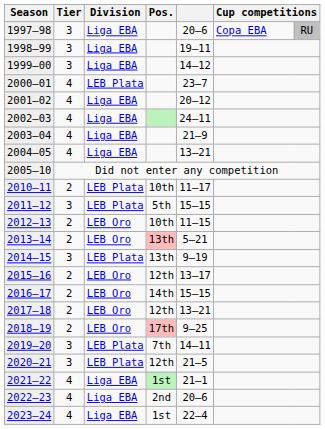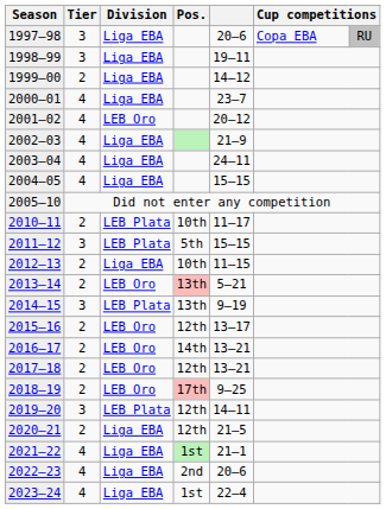 <table class="wikitable" style="font-size:85%; text-align:center">
 <tr>
 <th>Season</th>
 <th>Tier</th>
 <th>Division</th>
 <th>Pos.</th>
 <th></th>
 <th colspan=2>Cup competitions</th>
 </tr>
 <tr>
 <td bgcolor=#efefef>1997–98</td>
 <td>3</td>
 <td align=left><a href='#'>Liga EBA</a></td>
 <td></td>
 <td>20–6</td>
 <td align=left><a href='#'>Copa EBA</a></td>
 <td bgcolor=silver>RU</td>
 </tr>
 <tr>
 <td bgcolor=#efefef>1998–99</td>
 <td>3</td>
 <td align=left><a href='#'>Liga EBA</a></td>
 <td></td>
 <td>19–11</td>
 <td colspan=2></td>
 </tr>
 <tr>
 <td bgcolor=#efefef>1999–00</td>
-<td>3</td>
+<td>2</td>
 <td align=left><a href='#'>Liga EBA</a></td>
 <td></td>
 <td>14–12</td>
 <td colspan=2></td>
 </tr>
 <tr>
 <td bgcolor=#efefef>2000–01</td>
 <td>4</td>
-<td align=left><a href='#'>LEB Plata</a></td>
+<td align=left><a href='#'>Liga EBA</a></td>
 <td></td>
 <td>23–7</td>
 <td colspan=2></td>
 </tr>
 <tr>
 <td bgcolor=#efefef>2001–02</td>
 <td>4</td>
-<td align=left><a href='#'>Liga EBA</a></td>
+<td align=left><a href='#'>LEB Oro</a></td>
 <td></td>
 <td>20–12</td>
 <td colspan=2></td>
 </tr>
 <tr>
 <td bgcolor=#efefef>2002–03</td>
 <td>4</td>
 <td align=left><a href='#'>Liga EBA</a></td>
 <td bgcolor=#BBF3BB></td>
-<td>24–11</td>
+<td>21–9</td>
 <td colspan=2></td>
 </tr>
 <tr>
 <td bgcolor=#efefef>2003–04</td>
 <td>4</td>
 <td align=left><a href='#'>Liga EBA</a></td>
 <td></td>
-<td>21–9</td>
+<td>24–11</td>
 <td colspan=2></td>
 </tr>
 <tr>
 <td bgcolor=#efefef>2004–05</td>
 <td>4</td>
 <td align=left><a href='#'>Liga EBA</a></td>
 <td></td>
-<td>13–21</td>
+<td>15–15</td>
 <td colspan=2></td>
 </tr>
 <tr>
 <td bgcolor=#efefef>2005–10</td>
 <td colspan=8>Did not enter any competition</td>
 </tr>
 <tr>
 <td bgcolor=#efefef><a href='#'>2010–11</a></td>
 <td>2</td>
 <td align=left><a href='#'>LEB Plata</a></td>
 <td>10th</td>
 <td>11–17</td>
 <td colspan=2></td>
 </tr>
 <tr>
 <td bgcolor=#efefef><a href='#'>2011–12</a></td>
 <td>3</td>
 <td align=left><a href='#'>LEB Plata</a></td>
 <td>5th</td>
 <td>15–15</td>
 <td colspan=2></td>
 </tr>
 <tr>
 <td bgcolor=#efefef><a href='#'>2012–13</a></td>
 <td>2</td>
-<td align=left><a href='#'>LEB Oro</a></td>
+<td align=left><a href='#'>Liga EBA</a></td>
 <td>10th</td>
 <td>11–15</td>
 <td colspan=2></td>
 </tr>
 <tr>
 <td bgcolor=#efefef><a href='#'>2013–14</a></td>
 <td>2</td>
 <td align=left><a href='#'>LEB Oro</a></td>
 <td bgcolor=#FFBBBB>13th</td>
 <td>5–21</td>
 <td colspan=2></td>
 </tr>
 <tr>
 <td bgcolor=#efefef><a href='#'>2014–15</a></td>
 <td>3</td>
 <td align=left><a href='#'>LEB Plata</a></td>
 <td>13th</td>
 <td>9–19</td>
 <td colspan=2></td>
 </tr>
 <tr>
 <td bgcolor=#efefef><a href='#'>2015–16</a></td>
 <td>2</td>
 <td align=left><a href='#'>LEB Oro</a></td>
 <td>12th</td>
 <td>13–17</td>
 <td colspan=2></td>
 </tr>
 <tr>
 <td bgcolor=#efefef><a href='#'>2016–17</a></td>
 <td>2</td>
 <td align=left><a href='#'>LEB Oro</a></td>
 <td>14th</td>
-<td>15–15</td>
+<td>13–21</td>
 <td colspan=2></td>
 </tr>
 <tr>
 <td bgcolor=#efefef><a href='#'>2017–18</a></td>
 <td>2</td>
 <td align=left><a href='#'>LEB Oro</a></td>
 <td>12th</td>
 <td>13–21</td>
 <td colspan=2></td>
 </tr>
 <tr>
 <td bgcolor=#efefef><a href='#'>2018–19</a></td>
 <td>2</td>
 <td align=left><a href='#'>LEB Oro</a></td>
 <td bgcolor=FFBBBB>17th</td>
 <td>9–25</td>
 <td colspan=2></td>
 </tr>
 <tr>
 <td bgcolor=#efefef><a href='#'>2019–20</a></td>
 <td>3</td>
 <td align=left><a href='#'>LEB Plata</a></td>
-<td>7th</td>
+<td>12th</td>
 <td>14–11</td>
 <td colspan=2></td>
 </tr>
 <tr>
 <td bgcolor=#efefef><a href='#'>2020–21</a></td>
-<td>3</td>
-<td align=left><a href='#'>LEB Plata</a></td>
+<td>2</td>
+<td align=left><a href='#'>Liga EBA</a></td>
 <td>12th</td>
 <td>21–5</td>
 <td colspan=2></td>
 </tr>
 <tr>
 <td bgcolor=#efefef><a href='#'>2021–22</a></td>
 <td>4</td>
 <td align=left><a href='#'>Liga EBA</a></td>
 <td bgcolor=#BBF3BB>1st</td>
 <td>21–1</td>
 <td colspan=2></td>
 </tr>
 <tr>
 <td bgcolor=#efefef><a href='#'>2022–23</a></td>
 <td>4</td>
 <td align=left><a href='#'>Liga EBA</a></td>
 <td>2nd</td>
 <td>20–6</td>
 <td colspan=2></td>
 </tr>
 <tr>
 <td bgcolor=#efefef><a href='#'>2023–24</a></td>
 <td>4</td>
 <td align=left><a href='#'>Liga EBA</a></td>
 <td>1st</td>
 <td>22–4</td>
 <td colspan=2></td>
 </tr>
 </table>
